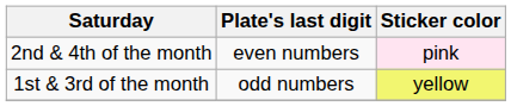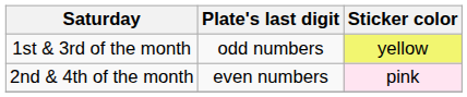 <table align="right" style="margin: 1em 1em 1em 1em; text-align:center" class="wikitable">
 <tr>
 <th>Saturday</th>
 <th align="center">Plate's last digit</th>
 <th>Sticker color</th>
 </tr>
 <tr>
+<td>1st & 3rd of the month</td>
+<td>odd numbers</td>
+<td style="background:#F2F670">yellow</td>
+</tr>
+<tr>
 <td>2nd & 4th of the month</td>
 <td>even numbers</td>
 <td style="background:#FFE4F1">pink</td>
 </tr>
 <tr>
-<td>1st & 3rd of the month</td>
-<td>odd numbers</td>
-<td style="background:#F2F670">yellow</td>
-</tr>
-<tr>
 </tr>
 </table>
